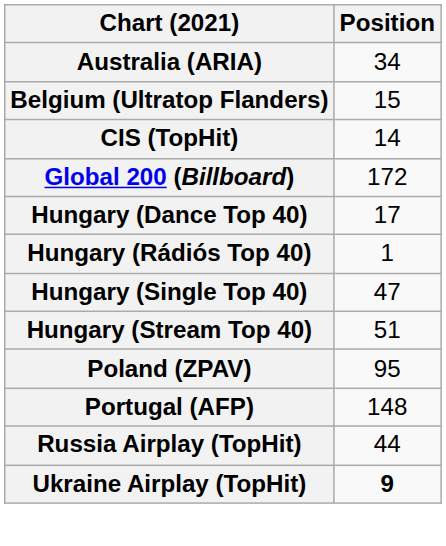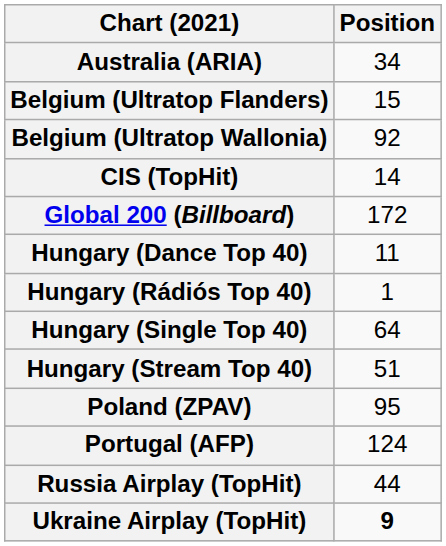 <table class="wikitable sortable plainrowheaders" style="text-align:center">
 <tr>
 <th scope="col">Chart (2021)</th>
 <th scope="col">Position</th>
 </tr>
 <tr>
 <th scope="row">Australia (ARIA)</th>
 <td>34</td>
 </tr>
 <tr>
 <th scope="row">Belgium (Ultratop Flanders)</th>
 <td>15</td>
 </tr>
 <tr>
+<th scope="row">Belgium (Ultratop Wallonia)</th>
+<td>92</td>
+</tr>
+<tr>
 <th scope="row">CIS (TopHit)</th>
 <td>14</td>
 </tr>
 <tr>
 <th scope="row"><a href='#'>Global 200</a> (<em>Billboard</em>)</th>
 <td>172</td>
 </tr>
 <tr>
 <th scope="row">Hungary (Dance Top 40)</th>
-<td>17</td>
+<td>11</td>
 </tr>
 <tr>
 <th scope="row">Hungary (Rádiós Top 40)</th>
 <td>1</td>
 </tr>
 <tr>
 <th scope="row">Hungary (Single Top 40)</th>
-<td>47</td>
+<td>64</td>
 </tr>
 <tr>
 <th scope="row">Hungary (Stream Top 40)</th>
 <td>51</td>
 </tr>
 <tr>
 <th scope="row">Poland (ZPAV)</th>
 <td>95</td>
 </tr>
 <tr>
 <th scope="row">Portugal (AFP)</th>
-<td>148</td>
+<td>124</td>
 </tr>
 <tr>
 <th scope="row">Russia Airplay (TopHit)</th>
 <td>44</td>
 </tr>
 <tr>
 <th scope="row">Ukraine Airplay (TopHit)</th>
 <td><strong>9</strong></td>
 </tr>
 </table>
